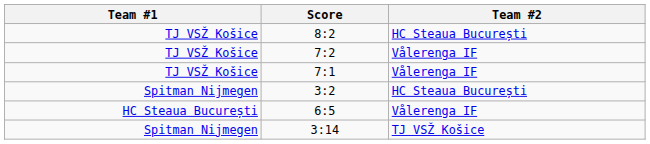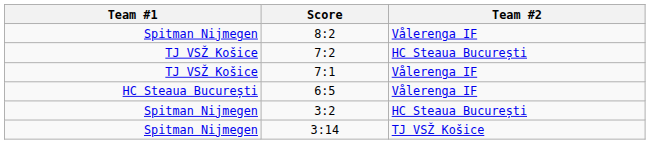 <table class="wikitable" style="text-align: center;">
 <tr>
 <th width=22%>Team #1</th>
 <th width=11%>Score</th>
 <th width=22%>Team #2</th>
 </tr>
 <tr>
+<td style="text-align: right;"><a href='#'>Spitman Nijmegen</a> </td>
+<td>8:2</td>
+<td style="text-align: left;"> <a href='#'>Vålerenga IF</a></td>
+</tr>
+<tr>
 <td style="text-align: right;"><a href='#'>TJ VSŽ Košice</a> </td>
-<td>8:2</td>
+<td>7:2</td>
 <td style="text-align: left;"> <a href='#'>HC Steaua București</a></td>
 </tr>
 <tr>
 <td style="text-align: right;"><a href='#'>TJ VSŽ Košice</a> </td>
-<td>7:2</td>
+<td>7:1</td>
 <td style="text-align: left;"> <a href='#'>Vålerenga IF</a></td>
 </tr>
 <tr>
-<td style="text-align: right;"><a href='#'>TJ VSŽ Košice</a> </td>
-<td>7:1</td>
+<td style="text-align: right;"><a href='#'>HC Steaua București</a> </td>
+<td>6:5</td>
 <td style="text-align: left;"> <a href='#'>Vålerenga IF</a></td>
 </tr>
 <tr>
 <td style="text-align: right;"><a href='#'>Spitman Nijmegen</a> </td>
 <td>3:2</td>
 <td style="text-align: left;"> <a href='#'>HC Steaua București</a></td>
 </tr>
 <tr>
-<td style="text-align: right;"><a href='#'>HC Steaua București</a> </td>
-<td>6:5</td>
-<td style="text-align: left;"> <a href='#'>Vålerenga IF</a></td>
-</tr>
-<tr>
 <td style="text-align: right;"><a href='#'>Spitman Nijmegen</a> </td>
 <td>3:14</td>
 <td style="text-align: left;"> <a href='#'>TJ VSŽ Košice</a></td>
 </tr>
 </table>
